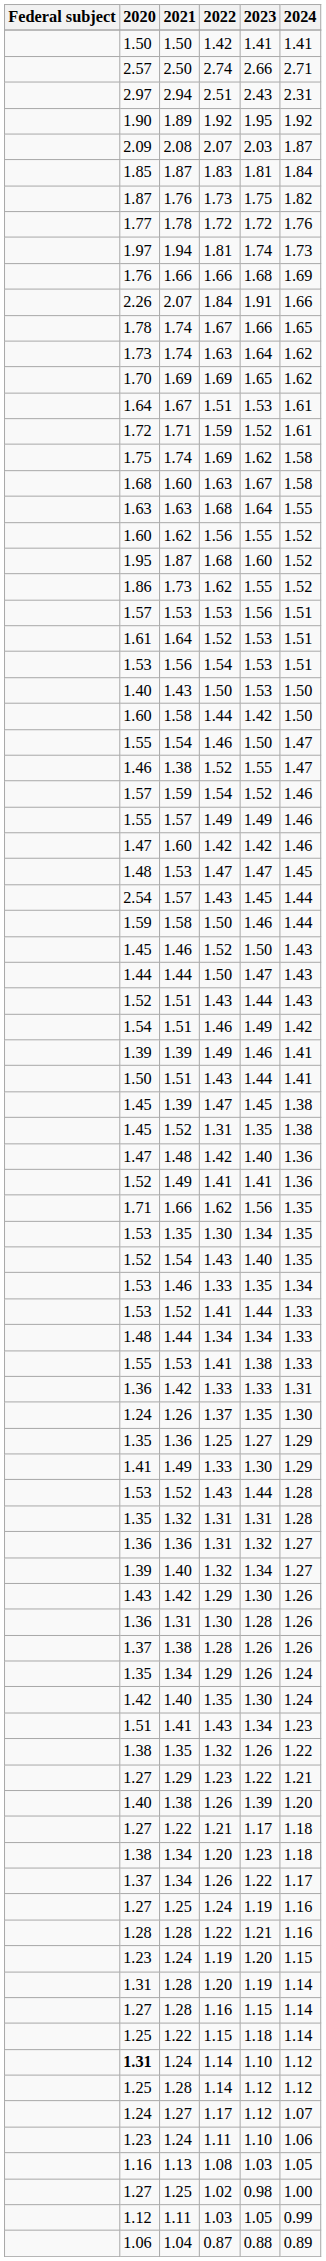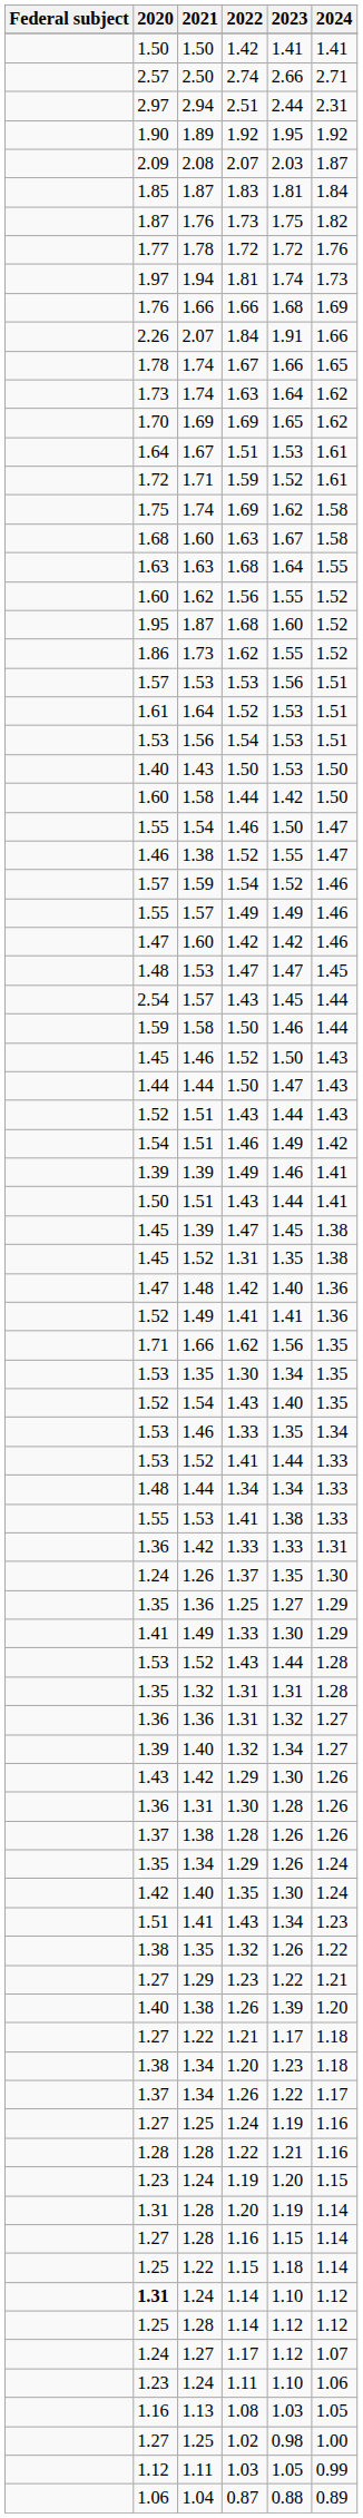 <table class="sortable wikitable sticky-header static-row-numbers col1left" >
 <tr>
 <th>Federal subject</th>
 <th>2020</th>
 <th>2021</th>
 <th>2022</th>
 <th>2023</th>
 <th>2024</th>
 </tr>
 <tr>
 </tr>
 <tr class="static-row-numbers-norank">
 <td><strong></strong></td>
 <td>1.50</td>
 <td>1.50</td>
 <td>1.42</td>
 <td>1.41</td>
 <td>1.41</td>
 </tr>
 <tr>
 <td></td>
 <td>2.57</td>
 <td>2.50</td>
 <td>2.74</td>
 <td>2.66</td>
 <td>2.71</td>
 </tr>
 <tr>
 <td></td>
 <td>2.97</td>
 <td>2.94</td>
 <td>2.51</td>
-<td>2.43</td>
+<td>2.44</td>
 <td>2.31</td>
 </tr>
 <tr>
 <td></td>
 <td>1.90</td>
 <td>1.89</td>
 <td>1.92</td>
 <td>1.95</td>
 <td>1.92</td>
 </tr>
 <tr>
 <td></td>
 <td>2.09</td>
 <td>2.08</td>
 <td>2.07</td>
 <td>2.03</td>
 <td>1.87</td>
 </tr>
 <tr>
 <td></td>
 <td>1.85</td>
 <td>1.87</td>
 <td>1.83</td>
 <td>1.81</td>
 <td>1.84</td>
 </tr>
 <tr>
 <td></td>
 <td>1.87</td>
 <td>1.76</td>
 <td>1.73</td>
 <td>1.75</td>
 <td>1.82</td>
 </tr>
 <tr>
 <td></td>
 <td>1.77</td>
 <td>1.78</td>
 <td>1.72</td>
 <td>1.72</td>
 <td>1.76</td>
 </tr>
 <tr>
 <td></td>
 <td>1.97</td>
 <td>1.94</td>
 <td>1.81</td>
 <td>1.74</td>
 <td>1.73</td>
 </tr>
 <tr>
 <td></td>
 <td>1.76</td>
 <td>1.66</td>
 <td>1.66</td>
 <td>1.68</td>
 <td>1.69</td>
 </tr>
 <tr>
 <td></td>
 <td>2.26</td>
 <td>2.07</td>
 <td>1.84</td>
 <td>1.91</td>
 <td>1.66</td>
 </tr>
 <tr>
 <td></td>
 <td>1.78</td>
 <td>1.74</td>
 <td>1.67</td>
 <td>1.66</td>
 <td>1.65</td>
 </tr>
 <tr>
 <td></td>
 <td>1.73</td>
 <td>1.74</td>
 <td>1.63</td>
 <td>1.64</td>
 <td>1.62</td>
 </tr>
 <tr>
 <td></td>
 <td>1.70</td>
 <td>1.69</td>
 <td>1.69</td>
 <td>1.65</td>
 <td>1.62</td>
 </tr>
 <tr>
 <td></td>
 <td>1.64</td>
 <td>1.67</td>
 <td>1.51</td>
 <td>1.53</td>
 <td>1.61</td>
 </tr>
 <tr>
 <td></td>
 <td>1.72</td>
 <td>1.71</td>
 <td>1.59</td>
 <td>1.52</td>
 <td>1.61</td>
 </tr>
 <tr>
 <td></td>
 <td>1.75</td>
 <td>1.74</td>
 <td>1.69</td>
 <td>1.62</td>
 <td>1.58</td>
 </tr>
 <tr>
 <td></td>
 <td>1.68</td>
 <td>1.60</td>
 <td>1.63</td>
 <td>1.67</td>
 <td>1.58</td>
 </tr>
 <tr>
 <td></td>
 <td>1.63</td>
 <td>1.63</td>
 <td>1.68</td>
 <td>1.64</td>
 <td>1.55</td>
 </tr>
 <tr>
 <td></td>
 <td>1.60</td>
 <td>1.62</td>
 <td>1.56</td>
 <td>1.55</td>
 <td>1.52</td>
 </tr>
 <tr>
 <td></td>
 <td>1.95</td>
 <td>1.87</td>
 <td>1.68</td>
 <td>1.60</td>
 <td>1.52</td>
 </tr>
 <tr>
 <td></td>
 <td>1.86</td>
 <td>1.73</td>
 <td>1.62</td>
 <td>1.55</td>
 <td>1.52</td>
 </tr>
 <tr>
 <td></td>
 <td>1.57</td>
 <td>1.53</td>
 <td>1.53</td>
 <td>1.56</td>
 <td>1.51</td>
 </tr>
 <tr>
 <td></td>
 <td>1.61</td>
 <td>1.64</td>
 <td>1.52</td>
 <td>1.53</td>
 <td>1.51</td>
 </tr>
 <tr>
 <td></td>
 <td>1.53</td>
 <td>1.56</td>
 <td>1.54</td>
 <td>1.53</td>
 <td>1.51</td>
 </tr>
 <tr>
 <td></td>
 <td>1.40</td>
 <td>1.43</td>
 <td>1.50</td>
 <td>1.53</td>
 <td>1.50</td>
 </tr>
 <tr>
 <td></td>
 <td>1.60</td>
 <td>1.58</td>
 <td>1.44</td>
 <td>1.42</td>
 <td>1.50</td>
 </tr>
 <tr>
 <td></td>
 <td>1.55</td>
 <td>1.54</td>
 <td>1.46</td>
 <td>1.50</td>
 <td>1.47</td>
 </tr>
 <tr>
 <td></td>
 <td>1.46</td>
 <td>1.38</td>
 <td>1.52</td>
 <td>1.55</td>
 <td>1.47</td>
 </tr>
 <tr>
 <td></td>
 <td>1.57</td>
 <td>1.59</td>
 <td>1.54</td>
 <td>1.52</td>
 <td>1.46</td>
 </tr>
 <tr>
 <td></td>
 <td>1.55</td>
 <td>1.57</td>
 <td>1.49</td>
 <td>1.49</td>
 <td>1.46</td>
 </tr>
 <tr>
 <td></td>
 <td>1.47</td>
 <td>1.60</td>
 <td>1.42</td>
 <td>1.42</td>
 <td>1.46</td>
 </tr>
 <tr>
 <td></td>
 <td>1.48</td>
 <td>1.53</td>
 <td>1.47</td>
 <td>1.47</td>
 <td>1.45</td>
 </tr>
 <tr>
 <td></td>
 <td>2.54</td>
 <td>1.57</td>
 <td>1.43</td>
 <td>1.45</td>
 <td>1.44</td>
 </tr>
 <tr>
 <td></td>
 <td>1.59</td>
 <td>1.58</td>
 <td>1.50</td>
 <td>1.46</td>
 <td>1.44</td>
 </tr>
 <tr>
 <td></td>
 <td>1.45</td>
 <td>1.46</td>
 <td>1.52</td>
 <td>1.50</td>
 <td>1.43</td>
 </tr>
 <tr>
 <td></td>
 <td>1.44</td>
 <td>1.44</td>
 <td>1.50</td>
 <td>1.47</td>
 <td>1.43</td>
 </tr>
 <tr>
 <td></td>
 <td>1.52</td>
 <td>1.51</td>
 <td>1.43</td>
 <td>1.44</td>
 <td>1.43</td>
 </tr>
 <tr>
 <td></td>
 <td>1.54</td>
 <td>1.51</td>
 <td>1.46</td>
 <td>1.49</td>
 <td>1.42</td>
 </tr>
 <tr>
 <td></td>
 <td>1.39</td>
 <td>1.39</td>
 <td>1.49</td>
 <td>1.46</td>
 <td>1.41</td>
 </tr>
 <tr>
 <td></td>
 <td>1.50</td>
 <td>1.51</td>
 <td>1.43</td>
 <td>1.44</td>
 <td>1.41</td>
 </tr>
 <tr>
 <td></td>
 <td>1.45</td>
 <td>1.39</td>
 <td>1.47</td>
 <td>1.45</td>
 <td>1.38</td>
 </tr>
 <tr>
 <td></td>
 <td>1.45</td>
 <td>1.52</td>
 <td>1.31</td>
 <td>1.35</td>
 <td>1.38</td>
 </tr>
 <tr>
 <td></td>
 <td>1.47</td>
 <td>1.48</td>
 <td>1.42</td>
 <td>1.40</td>
 <td>1.36</td>
 </tr>
 <tr>
 <td></td>
 <td>1.52</td>
 <td>1.49</td>
 <td>1.41</td>
 <td>1.41</td>
 <td>1.36</td>
 </tr>
 <tr>
 <td></td>
 <td>1.71</td>
 <td>1.66</td>
 <td>1.62</td>
 <td>1.56</td>
 <td>1.35</td>
 </tr>
 <tr>
 <td></td>
 <td>1.53</td>
 <td>1.35</td>
 <td>1.30</td>
 <td>1.34</td>
 <td>1.35</td>
 </tr>
 <tr>
 <td></td>
 <td>1.52</td>
 <td>1.54</td>
 <td>1.43</td>
 <td>1.40</td>
 <td>1.35</td>
 </tr>
 <tr>
 <td></td>
 <td>1.53</td>
 <td>1.46</td>
 <td>1.33</td>
 <td>1.35</td>
 <td>1.34</td>
 </tr>
 <tr>
 <td></td>
 <td>1.53</td>
 <td>1.52</td>
 <td>1.41</td>
 <td>1.44</td>
 <td>1.33</td>
 </tr>
 <tr>
 <td></td>
 <td>1.48</td>
 <td>1.44</td>
 <td>1.34</td>
 <td>1.34</td>
 <td>1.33</td>
 </tr>
 <tr>
 <td></td>
 <td>1.55</td>
 <td>1.53</td>
 <td>1.41</td>
 <td>1.38</td>
 <td>1.33</td>
 </tr>
 <tr>
 <td></td>
 <td>1.36</td>
 <td>1.42</td>
 <td>1.33</td>
 <td>1.33</td>
 <td>1.31</td>
 </tr>
 <tr>
 <td></td>
 <td>1.24</td>
 <td>1.26</td>
 <td>1.37</td>
 <td>1.35</td>
 <td>1.30</td>
 </tr>
 <tr>
 <td></td>
 <td>1.35</td>
 <td>1.36</td>
 <td>1.25</td>
 <td>1.27</td>
 <td>1.29</td>
 </tr>
 <tr>
 <td></td>
 <td>1.41</td>
 <td>1.49</td>
 <td>1.33</td>
 <td>1.30</td>
 <td>1.29</td>
 </tr>
 <tr>
 <td></td>
 <td>1.53</td>
 <td>1.52</td>
 <td>1.43</td>
 <td>1.44</td>
 <td>1.28</td>
 </tr>
 <tr>
 <td></td>
 <td>1.35</td>
 <td>1.32</td>
 <td>1.31</td>
 <td>1.31</td>
 <td>1.28</td>
 </tr>
 <tr>
 <td></td>
 <td>1.36</td>
 <td>1.36</td>
 <td>1.31</td>
 <td>1.32</td>
 <td>1.27</td>
 </tr>
 <tr>
 <td></td>
 <td>1.39</td>
 <td>1.40</td>
 <td>1.32</td>
 <td>1.34</td>
 <td>1.27</td>
 </tr>
 <tr>
 <td></td>
 <td>1.43</td>
 <td>1.42</td>
 <td>1.29</td>
 <td>1.30</td>
 <td>1.26</td>
 </tr>
 <tr>
 <td></td>
 <td>1.36</td>
 <td>1.31</td>
 <td>1.30</td>
 <td>1.28</td>
 <td>1.26</td>
 </tr>
 <tr>
 <td></td>
 <td>1.37</td>
 <td>1.38</td>
 <td>1.28</td>
 <td>1.26</td>
 <td>1.26</td>
 </tr>
 <tr>
 <td></td>
 <td>1.35</td>
 <td>1.34</td>
 <td>1.29</td>
 <td>1.26</td>
 <td>1.24</td>
 </tr>
 <tr>
 <td></td>
 <td>1.42</td>
 <td>1.40</td>
 <td>1.35</td>
 <td>1.30</td>
 <td>1.24</td>
 </tr>
 <tr>
 <td></td>
 <td>1.51</td>
 <td>1.41</td>
 <td>1.43</td>
 <td>1.34</td>
 <td>1.23</td>
 </tr>
 <tr>
 <td></td>
 <td>1.38</td>
 <td>1.35</td>
 <td>1.32</td>
 <td>1.26</td>
 <td>1.22</td>
 </tr>
 <tr>
 <td></td>
 <td>1.27</td>
 <td>1.29</td>
 <td>1.23</td>
 <td>1.22</td>
 <td>1.21</td>
 </tr>
 <tr>
 <td></td>
 <td>1.40</td>
 <td>1.38</td>
 <td>1.26</td>
 <td>1.39</td>
 <td>1.20</td>
 </tr>
 <tr>
 <td></td>
 <td>1.27</td>
 <td>1.22</td>
 <td>1.21</td>
 <td>1.17</td>
 <td>1.18</td>
 </tr>
 <tr>
 <td></td>
 <td>1.38</td>
 <td>1.34</td>
 <td>1.20</td>
 <td>1.23</td>
 <td>1.18</td>
 </tr>
 <tr>
 <td></td>
 <td>1.37</td>
 <td>1.34</td>
 <td>1.26</td>
 <td>1.22</td>
 <td>1.17</td>
 </tr>
 <tr>
 <td></td>
 <td>1.27</td>
 <td>1.25</td>
 <td>1.24</td>
 <td>1.19</td>
 <td>1.16</td>
 </tr>
 <tr>
 <td></td>
 <td>1.28</td>
 <td>1.28</td>
 <td>1.22</td>
 <td>1.21</td>
 <td>1.16</td>
 </tr>
 <tr>
 <td></td>
 <td>1.23</td>
 <td>1.24</td>
 <td>1.19</td>
 <td>1.20</td>
 <td>1.15</td>
 </tr>
 <tr>
 <td></td>
 <td>1.31</td>
 <td>1.28</td>
 <td>1.20</td>
 <td>1.19</td>
 <td>1.14</td>
 </tr>
 <tr>
 <td></td>
 <td>1.27</td>
 <td>1.28</td>
 <td>1.16</td>
 <td>1.15</td>
 <td>1.14</td>
 </tr>
 <tr>
 <td></td>
 <td>1.25</td>
 <td>1.22</td>
 <td>1.15</td>
 <td>1.18</td>
 <td>1.14</td>
 </tr>
 <tr>
 <td></td>
 <td><strong>1.31</strong></td>
 <td>1.24</td>
 <td>1.14</td>
 <td>1.10</td>
 <td>1.12</td>
 </tr>
 <tr>
 <td></td>
 <td>1.25</td>
 <td>1.28</td>
 <td>1.14</td>
 <td>1.12</td>
 <td>1.12</td>
 </tr>
 <tr>
 <td></td>
 <td>1.24</td>
 <td>1.27</td>
 <td>1.17</td>
 <td>1.12</td>
 <td>1.07</td>
 </tr>
 <tr>
 <td></td>
 <td>1.23</td>
 <td>1.24</td>
 <td>1.11</td>
 <td>1.10</td>
 <td>1.06</td>
 </tr>
 <tr>
 <td></td>
 <td>1.16</td>
 <td>1.13</td>
 <td>1.08</td>
 <td>1.03</td>
 <td>1.05</td>
 </tr>
 <tr>
 <td></td>
 <td>1.27</td>
 <td>1.25</td>
 <td>1.02</td>
 <td>0.98</td>
 <td>1.00</td>
 </tr>
 <tr>
 <td></td>
 <td>1.12</td>
 <td>1.11</td>
 <td>1.03</td>
 <td>1.05</td>
 <td>0.99</td>
 </tr>
 <tr>
 <td></td>
 <td>1.06</td>
 <td>1.04</td>
 <td>0.87</td>
 <td>0.88</td>
 <td>0.89</td>
 </tr>
 </table>
